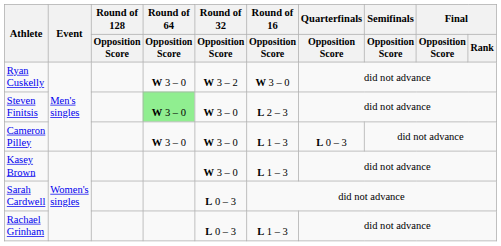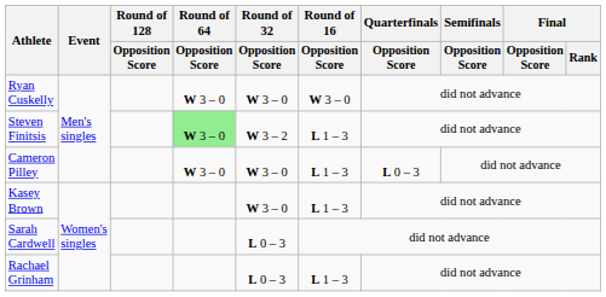 <table class=wikitable style="font-size:90%">
 <tr>
 <th rowspan=2>Athlete</th>
 <th rowspan=2>Event</th>
 <th>Round of 128</th>
 <th>Round of 64</th>
 <th>Round of 32</th>
 <th>Round of 16</th>
 <th>Quarterfinals</th>
 <th>Semifinals</th>
 <th colspan=2>Final</th>
 </tr>
 <tr style="font-size:95%">
 <th>Opposition<br>Score</th>
 <th>Opposition<br>Score</th>
 <th>Opposition<br>Score</th>
 <th>Opposition<br>Score</th>
 <th>Opposition<br>Score</th>
 <th>Opposition<br>Score</th>
 <th>Opposition<br>Score</th>
 <th>Rank</th>
 </tr>
 <tr align=center>
 <td align=left><a href='#'>Ryan Cuskelly</a></td>
 <td align=left rowspan=3><a href='#'>Men's singles</a></td>
 <td></td>
 <td><br><strong>W</strong> 3 – 0</td>
-<td><br><strong>W</strong> 3 – 2</td>
+<td><br><strong>W</strong> 3 – 0</td>
 <td><br><strong>W</strong> 3 – 0</td>
 <td colspan=4>did not advance</td>
 </tr>
 <tr align=center>
 <td align=left><a href='#'>Steven Finitsis</a></td>
 <td></td>
 <td style="background: lightgreen;"><br><strong>W</strong> 3 – 0</td>
-<td><br><strong>W</strong> 3 – 0</td>
-<td><br><strong>L</strong> 2 – 3</td>
+<td><br><strong>W</strong> 3 – 2</td>
+<td><br><strong>L</strong> 1 – 3</td>
 <td colspan=4>did not advance</td>
 </tr>
 <tr align=center>
 <td align=left><a href='#'>Cameron Pilley</a></td>
 <td></td>
 <td><br><strong>W</strong> 3 – 0</td>
 <td><br><strong>W</strong> 3 – 0</td>
 <td><br><strong>L</strong> 1 – 3</td>
 <td><br><strong>L</strong> 0 – 3</td>
 <td colspan=3>did not advance</td>
 </tr>
 <tr align=center>
 <td align=left><a href='#'>Kasey Brown</a></td>
 <td align=left rowspan=3><a href='#'>Women's singles</a></td>
 <td></td>
 <td></td>
 <td><br><strong>W</strong> 3 – 0</td>
 <td><br><strong>L</strong> 1 – 3</td>
 <td colspan=4>did not advance</td>
 </tr>
 <tr align=center>
 <td align=left><a href='#'>Sarah Cardwell</a></td>
 <td></td>
 <td></td>
 <td><br><strong>L</strong> 0 – 3</td>
 <td colspan=5>did not advance</td>
 </tr>
 <tr align=center>
 <td align=left><a href='#'>Rachael Grinham</a></td>
 <td></td>
 <td></td>
 <td><br><strong>L</strong> 0 – 3</td>
 <td><br><strong>L</strong> 1 – 3</td>
 <td colspan=4>did not advance</td>
 </tr>
 </table>
